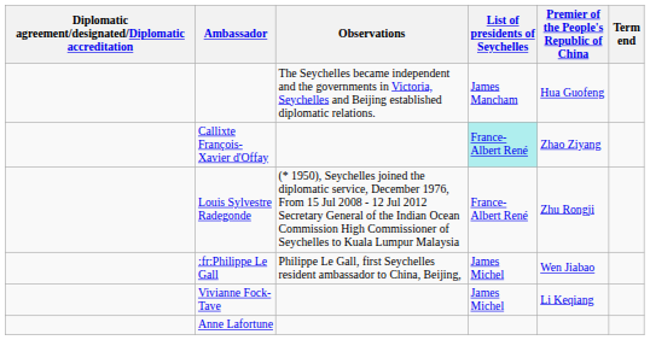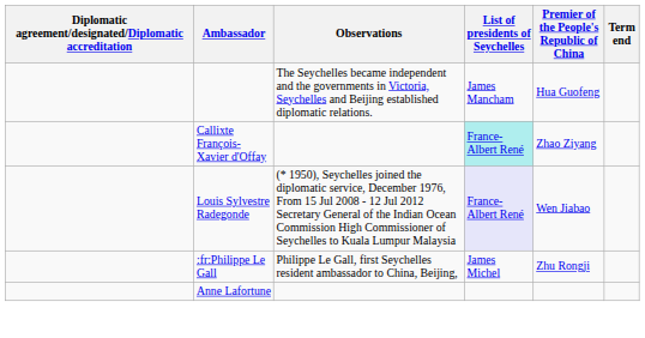 <table class="wikitable sortable">
 <tr>
 <th>Diplomatic agreement/designated/<a href='#'>Diplomatic accreditation</a></th>
 <th><a href='#'>Ambassador</a></th>
 <th>Observations</th>
 <th><a href='#'>List of presidents of Seychelles</a></th>
 <th><a href='#'>Premier of the People's Republic of China</a></th>
 <th>Term end</th>
 </tr>
 <tr>
 <td></td>
 <td></td>
 <td>The Seychelles became independent and the governments in <a href='#'>Victoria, Seychelles</a> and Beijing established diplomatic relations.</td>
 <td><a href='#'>James Mancham</a></td>
 <td><a href='#'>Hua Guofeng</a></td>
 <td></td>
 </tr>
 <tr>
 <td></td>
 <td><a href='#'>Callixte François-Xavier d'Offay</a></td>
 <td></td>
 <td style="background: paleturquoise;"><a href='#'>France-Albert René</a></td>
 <td><a href='#'>Zhao Ziyang</a></td>
 <td></td>
 </tr>
 <tr>
 <td></td>
 <td><a href='#'>Louis Sylvestre Radegonde</a></td>
 <td>(* 1950), Seychelles  joined the diplomatic service, December 1976, From 15 Jul 2008 - 12 Jul 2012 Secretary General of the Indian Ocean Commission High Commissioner of Seychelles to Kuala Lumpur Malaysia</td>
-<td><a href='#'>France-Albert René</a></td>
-<td><a href='#'>Zhu Rongji</a></td>
+<td style="background: lavender;"><a href='#'>France-Albert René</a></td>
+<td><a href='#'>Wen Jiabao</a></td>
 <td></td>
 </tr>
 <tr>
 <td></td>
 <td><a href='#'>:fr:Philippe Le Gall</a></td>
 <td>Philippe Le Gall, first Seychelles resident ambassador to China, Beijing,</td>
 <td><a href='#'>James Michel</a></td>
-<td><a href='#'>Wen Jiabao</a></td>
-<td></td>
-</tr>
-<tr>
-<td></td>
-<td><a href='#'>Vivianne Fock-Tave</a></td>
-<td></td>
-<td><a href='#'>James Michel</a></td>
-<td><a href='#'>Li Keqiang</a></td>
+<td><a href='#'>Zhu Rongji</a></td>
 <td></td>
 </tr>
 <tr>
 <td></td>
 <td><a href='#'>Anne Lafortune</a></td>
 <td></td>
 <td></td>
 <td></td>
 <td></td>
 </tr>
 </table>
